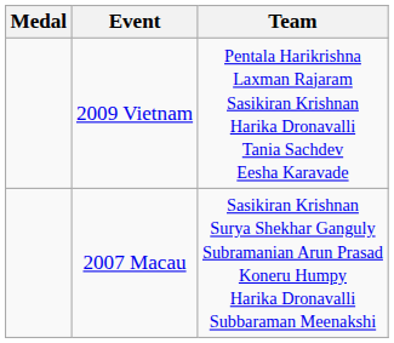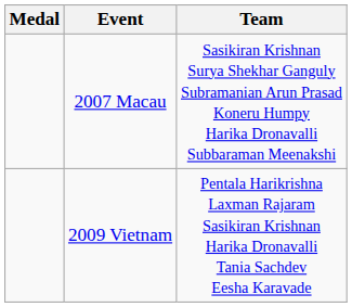 <table class="wikitable sortable" style="text-align:center">
 <tr>
 <th>Medal</th>
 <th>Event</th>
 <th>Team</th>
 </tr>
 <tr>
 <td></td>
+<td><a href='#'>2007 Macau</a></td>
+<td><small><a href='#'>Sasikiran Krishnan</a><br><a href='#'>Surya Shekhar Ganguly</a><br><a href='#'>Subramanian Arun Prasad</a><br><a href='#'>Koneru Humpy</a><br><a href='#'>Harika Dronavalli</a><br><a href='#'>Subbaraman Meenakshi</a></small></td>
+</tr>
+<tr>
+<td></td>
 <td><a href='#'>2009 Vietnam</a></td>
 <td><small><a href='#'>Pentala Harikrishna</a><br><a href='#'>Laxman Rajaram</a><br><a href='#'>Sasikiran Krishnan</a><br><a href='#'>Harika Dronavalli</a><br><a href='#'>Tania Sachdev</a><br><a href='#'>Eesha Karavade</a></small></td>
 </tr>
-<tr>
-<td></td>
-<td><a href='#'>2007 Macau</a></td>
-<td><small><a href='#'>Sasikiran Krishnan</a><br><a href='#'>Surya Shekhar Ganguly</a><br><a href='#'>Subramanian Arun Prasad</a><br><a href='#'>Koneru Humpy</a><br><a href='#'>Harika Dronavalli</a><br><a href='#'>Subbaraman Meenakshi</a></small></td>
-</tr>
 </table>
